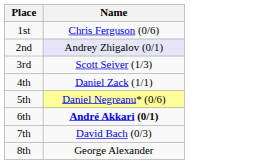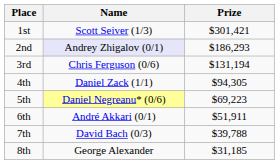 <table class="wikitable">
 <tr>
 <th width="50">Place</th>
 <th width="200">Name</th>
+<th width="125">Prize</th>
 </tr>
 <tr>
 <td align = "center">1st</td>
-<td align = "center"><a href='#'>Chris Ferguson</a> (0/6)</td>
+<td align = "center"><a href='#'>Scott Seiver</a> (1/3)</td>
+<td align = "center">$301,421</td>
 </tr>
 <tr>
 <td align = "center">2nd</td>
 <td align = "center" style="background: lavender;">Andrey Zhigalov (0/1)</td>
+<td align = "center">$186,293</td>
 </tr>
 <tr>
 <td align = "center">3rd</td>
-<td align = "center"><a href='#'>Scott Seiver</a> (1/3)</td>
+<td align = "center"><a href='#'>Chris Ferguson</a> (0/6)</td>
+<td align = "center">$131,194</td>
 </tr>
 <tr>
 <td align = "center">4th</td>
 <td align = "center"><a href='#'>Daniel Zack</a> (1/1)</td>
+<td align = "center">$94,305</td>
 </tr>
 <tr>
 <td align = "center">5th</td>
 <td align = "center" "center" bgcolor="#FFFF99"><a href='#'>Daniel Negreanu</a>* (0/6)</td>
+<td align = "center">$69,223</td>
 </tr>
 <tr>
 <td align = "center">6th</td>
-<td align = "center"><strong><a href='#'>André Akkari</a> (0/1)</strong></td>
+<td align = "center"><a href='#'>André Akkari</a> (0/1)</td>
+<td align = "center">$51,911</td>
 </tr>
 <tr>
 <td align = "center">7th</td>
 <td align = "center"><a href='#'>David Bach</a> (0/3)</td>
+<td align = "center">$39,788</td>
 </tr>
 <tr>
 <td align = "center">8th</td>
 <td align = "center">George Alexander</td>
+<td align = "center">$31,185</td>
 </tr>
 </table>
